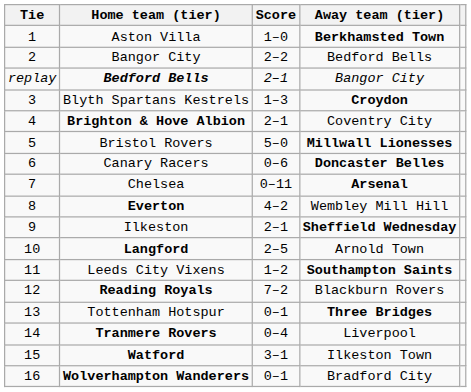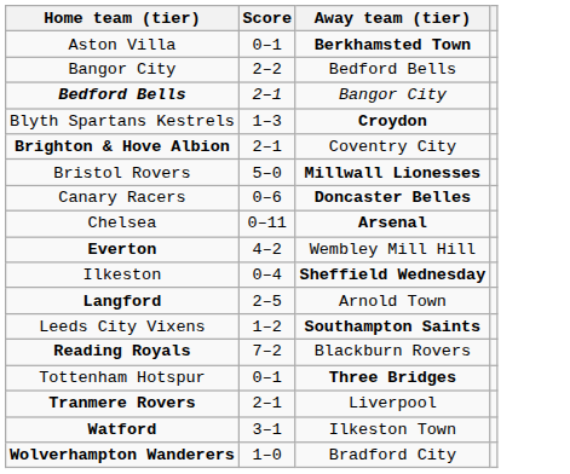 <table class="wikitable" style="text-align:center; font-size:85%">
 <tr>
-<th>Tie</th>
 <th>Home team (tier)</th>
 <th>Score</th>
 <th>Away team (tier)</th>
 <th></th>
 </tr>
 <tr>
-<td align="center">1</td>
 <td>Aston Villa</td>
-<td align="center">1–0</td>
+<td align="center">0–1 </td>
 <td><strong>Berkhamsted Town</strong></td>
 <td></td>
 </tr>
 <tr>
-<td align="center">2</td>
 <td>Bangor City</td>
 <td align="center">2–2 </td>
 <td>Bedford Bells</td>
 <td></td>
 </tr>
 <tr>
-<td align="center"><em>replay</em></td>
 <td><strong><em>Bedford Bells</em></strong></td>
 <td align="center"><em>2–1</em></td>
 <td><em>Bangor City</em></td>
 <td></td>
 </tr>
 <tr>
-<td align="center">3</td>
 <td>Blyth Spartans Kestrels</td>
 <td align="center">1–3</td>
 <td><strong>Croydon</strong></td>
 <td></td>
 </tr>
 <tr>
-<td align="center">4</td>
 <td><strong>Brighton & Hove Albion</strong></td>
 <td align="center">2–1</td>
 <td>Coventry City</td>
 <td></td>
 </tr>
 <tr>
-<td align="center">5</td>
 <td>Bristol Rovers</td>
 <td align="center">5–0</td>
 <td><strong>Millwall Lionesses</strong></td>
 <td></td>
 </tr>
 <tr>
-<td align="center">6</td>
 <td>Canary Racers</td>
 <td align="center">0–6</td>
 <td><strong>Doncaster Belles</strong></td>
 <td></td>
 </tr>
 <tr>
-<td align="center">7</td>
 <td>Chelsea</td>
 <td align="center">0–11</td>
 <td><strong>Arsenal</strong></td>
 <td></td>
 </tr>
 <tr>
-<td align="center">8</td>
 <td><strong>Everton</strong></td>
 <td align="center">4–2</td>
 <td>Wembley Mill Hill</td>
 <td></td>
 </tr>
 <tr>
-<td align="center">9</td>
 <td>Ilkeston</td>
-<td align="center">2–1</td>
+<td align="center">0–4</td>
 <td><strong>Sheffield Wednesday</strong></td>
 <td></td>
 </tr>
 <tr>
-<td align="center">10</td>
 <td><strong>Langford</strong></td>
 <td align="center">2–5</td>
 <td>Arnold Town</td>
 <td></td>
 </tr>
 <tr>
-<td align="center">11</td>
 <td>Leeds City Vixens</td>
 <td align="center">1–2</td>
 <td><strong>Southampton Saints</strong></td>
 <td></td>
 </tr>
 <tr>
-<td align="center">12</td>
 <td><strong>Reading Royals</strong></td>
 <td align="center">7–2</td>
 <td>Blackburn Rovers</td>
 <td></td>
 </tr>
 <tr>
-<td align="center">13</td>
 <td>Tottenham Hotspur</td>
 <td align="center">0–1</td>
 <td><strong>Three Bridges</strong></td>
 <td></td>
 </tr>
 <tr>
-<td align="center">14</td>
 <td><strong>Tranmere Rovers</strong></td>
-<td align="center">0–4</td>
+<td align="center">2–1</td>
 <td>Liverpool</td>
 <td></td>
 </tr>
 <tr>
-<td align="center">15</td>
 <td><strong>Watford</strong></td>
 <td align="center">3–1</td>
 <td>Ilkeston Town</td>
 <td></td>
 </tr>
 <tr>
-<td align="center">16</td>
 <td><strong>Wolverhampton Wanderers</strong></td>
-<td align="center">0–1 </td>
+<td align="center">1–0</td>
 <td>Bradford City</td>
 <td></td>
 </tr>
 </table>
